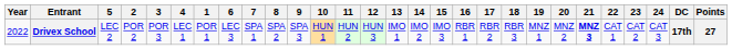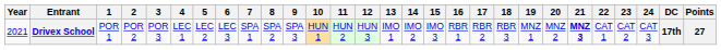 <table class="wikitable" style="text-align:center; font-size:85%">
 <tr>
 <th>Year</th>
 <th>Entrant</th>
-<th>5</th>
+<th>1</th>
 <th>2</th>
 <th>3</th>
 <th>4</th>
-<th>1</th>
+<th>5</th>
 <th>6</th>
 <th>7</th>
 <th>8</th>
 <th>9</th>
 <th>10</th>
 <th>11</th>
 <th>12</th>
 <th>13</th>
 <th>14</th>
 <th>15</th>
 <th>16</th>
 <th>17</th>
 <th>18</th>
 <th>19</th>
 <th>20</th>
 <th>21</th>
 <th>22</th>
 <th>23</th>
 <th>24</th>
 <th>DC</th>
 <th>Points</th>
 </tr>
 <tr>
-<td><a href='#'>2022</a></td>
+<td><a href='#'>2021</a></td>
 <th nowrap><a href='#'>Drivex School</a></th>
-<td><a href='#'>LEC<br>2</a></td>
+<td><a href='#'>POR<br>1</a></td>
 <td><a href='#'>POR<br>2</a></td>
 <td><a href='#'>POR<br>3</a></td>
 <td><a href='#'>LEC<br>1</a></td>
-<td><a href='#'>POR<br>1</a></td>
+<td><a href='#'>LEC<br>2</a></td>
 <td><a href='#'>LEC<br>3</a></td>
 <td><a href='#'>SPA<br>1</a></td>
 <td><a href='#'>SPA<br>2</a></td>
 <td><a href='#'>SPA<br>3</a></td>
 <td style="background:#FFDF9F;"><a href='#'>HUN<br>1</a><br></td>
 <td style="background:#DFFFDF;"><a href='#'>HUN<br>2</a><br></td>
 <td style="background:#DFFFDF;"><a href='#'>HUN<br>3</a><br></td>
 <td><a href='#'>IMO<br>1</a></td>
 <td><a href='#'>IMO<br>2</a></td>
 <td><a href='#'>IMO<br>3</a></td>
 <td><a href='#'>RBR<br>1</a></td>
 <td><a href='#'>RBR<br>2</a></td>
 <td><a href='#'>RBR<br>3</a></td>
 <td><a href='#'>MNZ<br>1</a></td>
 <td><a href='#'>MNZ<br>2</a></td>
 <td><strong><a href='#'>MNZ<br>3</a></strong></td>
 <td><a href='#'>CAT<br>1</a></td>
 <td><a href='#'>CAT<br>2</a></td>
 <td><a href='#'>CAT<br>3</a></td>
 <th>17th</th>
 <th>27</th>
 </tr>
 </table>
